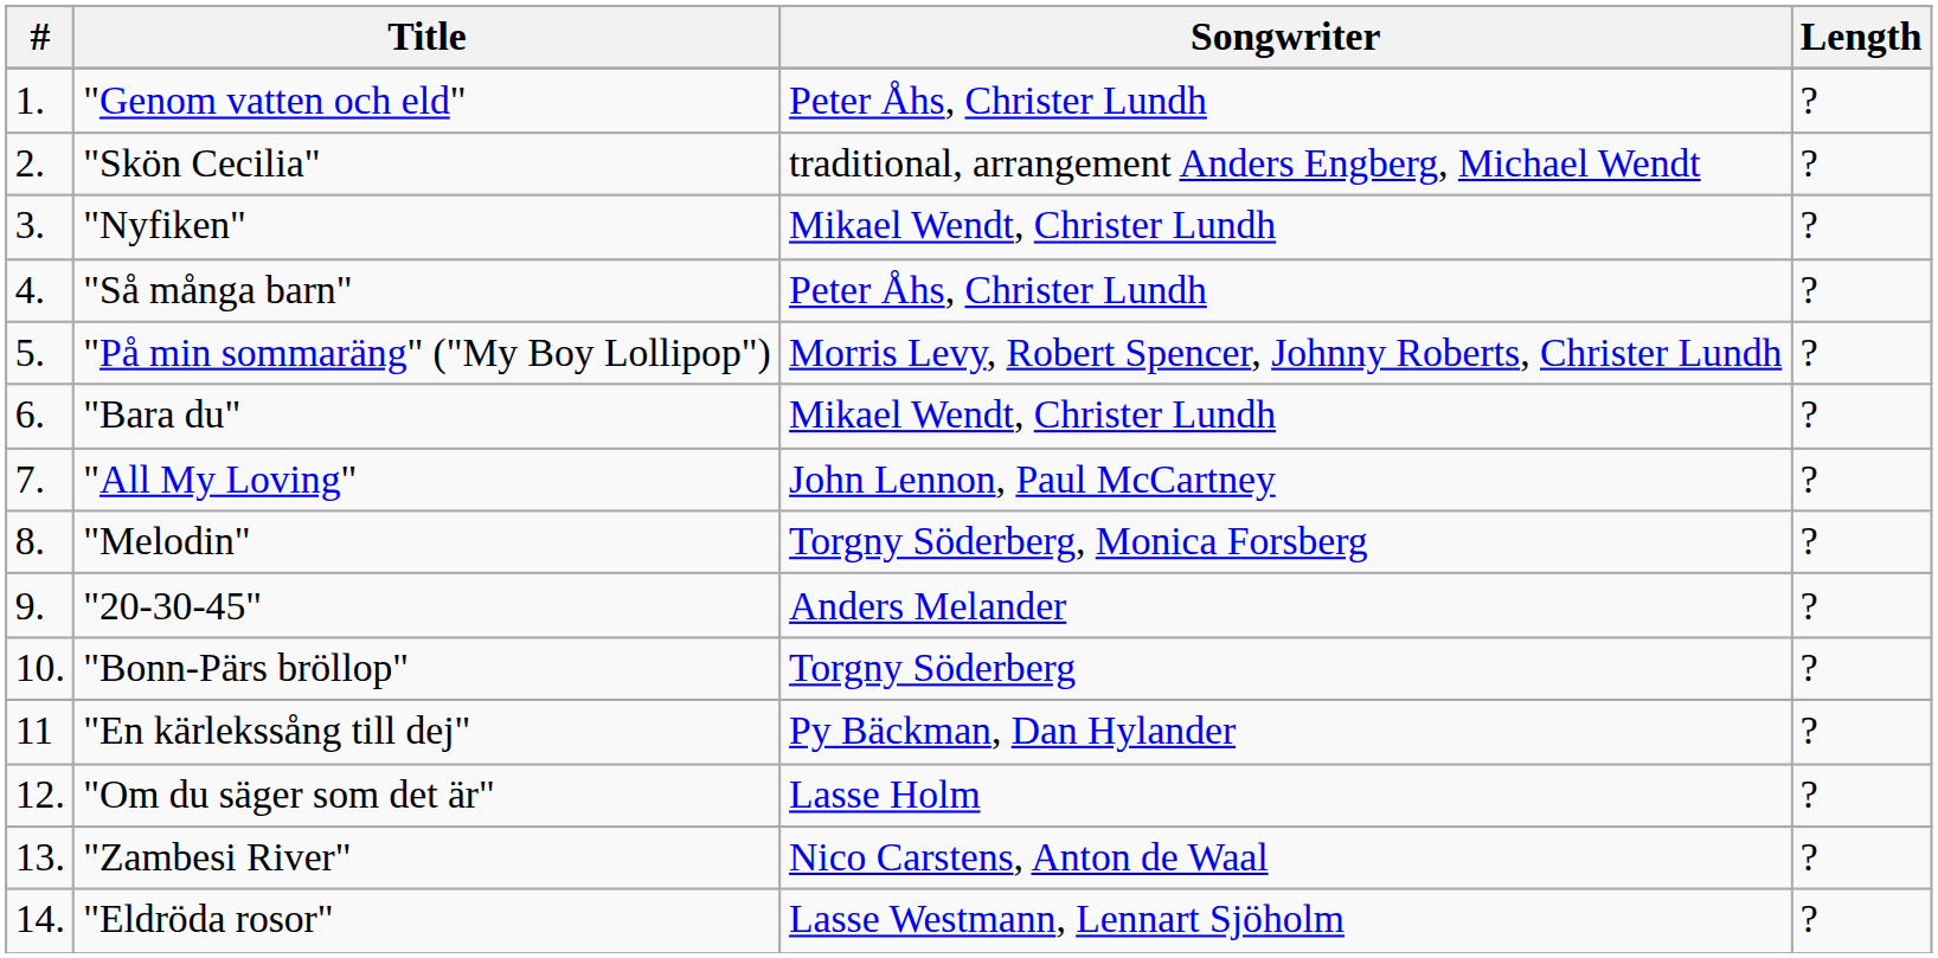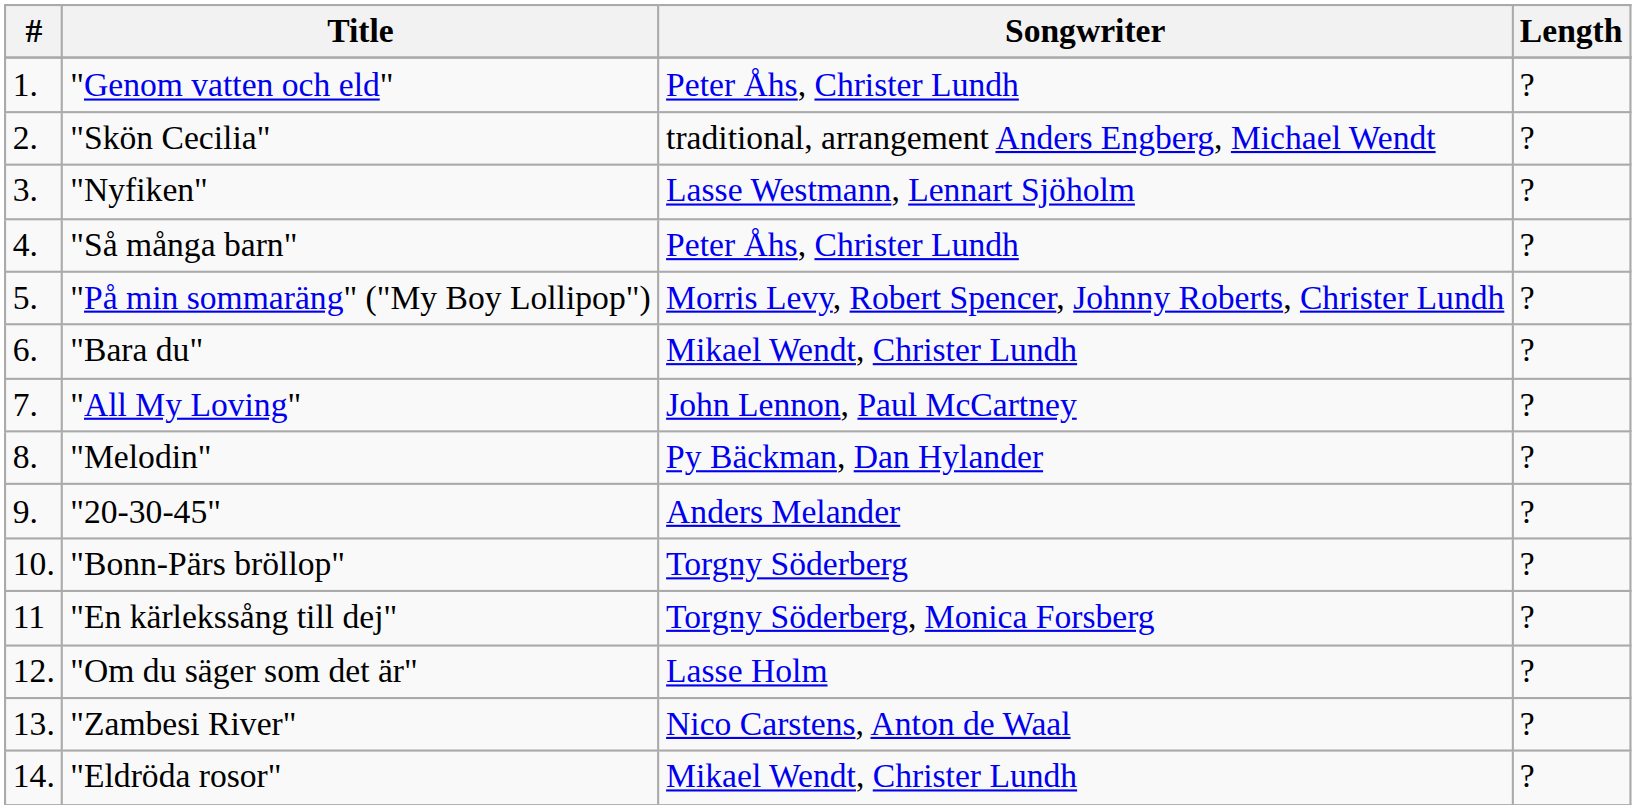 <table class="wikitable">
 <tr>
 <th>#</th>
 <th>Title</th>
 <th>Songwriter</th>
 <th>Length</th>
 </tr>
 <tr bgcolor="#ebf5ff">
 </tr>
 <tr>
 <td>1.</td>
 <td>"<a href='#'>Genom vatten och eld</a>"</td>
 <td><a href='#'>Peter Åhs</a>, <a href='#'>Christer Lundh</a></td>
 <td>?</td>
 </tr>
 <tr>
 <td>2.</td>
 <td>"Skön Cecilia"</td>
 <td>traditional, arrangement <a href='#'>Anders Engberg</a>, <a href='#'>Michael Wendt</a></td>
 <td>?</td>
 </tr>
 <tr>
 <td>3.</td>
 <td>"Nyfiken"</td>
-<td><a href='#'>Mikael Wendt</a>, <a href='#'>Christer Lundh</a></td>
+<td><a href='#'>Lasse Westmann</a>, <a href='#'>Lennart Sjöholm</a></td>
 <td>?</td>
 </tr>
 <tr>
 <td>4.</td>
 <td>"Så många barn"</td>
 <td><a href='#'>Peter Åhs</a>, <a href='#'>Christer Lundh</a></td>
 <td>?</td>
 </tr>
 <tr>
 <td>5.</td>
 <td>"<a href='#'>På min sommaräng</a>" ("My Boy Lollipop")</td>
 <td><a href='#'>Morris Levy</a>, <a href='#'>Robert Spencer</a>, <a href='#'>Johnny Roberts</a>, <a href='#'>Christer Lundh</a></td>
 <td>?</td>
 </tr>
 <tr>
 <td>6.</td>
 <td>"Bara du"</td>
 <td><a href='#'>Mikael Wendt</a>, <a href='#'>Christer Lundh</a></td>
 <td>?</td>
 </tr>
 <tr>
 <td>7.</td>
 <td>"<a href='#'>All My Loving</a>"</td>
 <td><a href='#'>John Lennon</a>, <a href='#'>Paul McCartney</a></td>
 <td>?</td>
 </tr>
 <tr>
 <td>8.</td>
 <td>"Melodin"</td>
-<td><a href='#'>Torgny Söderberg</a>, <a href='#'>Monica Forsberg</a></td>
+<td><a href='#'>Py Bäckman</a>, <a href='#'>Dan Hylander</a></td>
 <td>?</td>
 </tr>
 <tr>
 <td>9.</td>
 <td>"20-30-45"</td>
 <td><a href='#'>Anders Melander</a></td>
 <td>?</td>
 </tr>
 <tr>
 <td>10.</td>
 <td>"Bonn-Pärs bröllop"</td>
 <td><a href='#'>Torgny Söderberg</a></td>
 <td>?</td>
 </tr>
 <tr>
 <td>11</td>
 <td>"En kärlekssång till dej"</td>
-<td><a href='#'>Py Bäckman</a>, <a href='#'>Dan Hylander</a></td>
+<td><a href='#'>Torgny Söderberg</a>, <a href='#'>Monica Forsberg</a></td>
 <td>?</td>
 </tr>
 <tr>
 <td>12.</td>
 <td>"Om du säger som det är"</td>
 <td><a href='#'>Lasse Holm</a></td>
 <td>?</td>
 </tr>
 <tr>
 <td>13.</td>
 <td>"Zambesi River"</td>
 <td><a href='#'>Nico Carstens</a>, <a href='#'>Anton de Waal</a></td>
 <td>?</td>
 </tr>
 <tr>
 <td>14.</td>
 <td>"Eldröda rosor"</td>
-<td><a href='#'>Lasse Westmann</a>, <a href='#'>Lennart Sjöholm</a></td>
+<td><a href='#'>Mikael Wendt</a>, <a href='#'>Christer Lundh</a></td>
 <td>?</td>
 </tr>
 </table>
